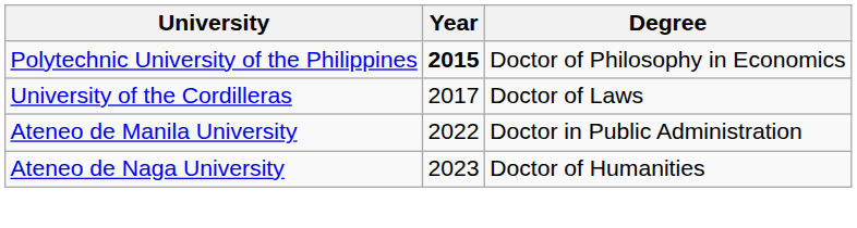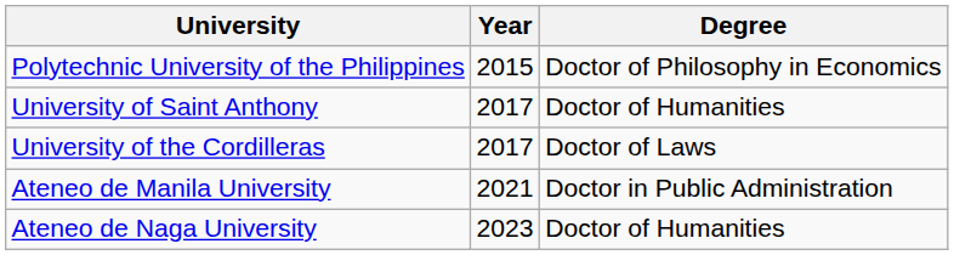 <table class="wikitable">
 <tr>
 <th>University</th>
 <th>Year</th>
 <th>Degree</th>
 </tr>
 <tr>
 <td><a href='#'>Polytechnic University of the Philippines</a></td>
-<td><strong>2015</strong></td>
+<td>2015</td>
 <td>Doctor of Philosophy in Economics</td>
+</tr>
+<tr>
+<td><a href='#'>University of Saint Anthony</a></td>
+<td>2017</td>
+<td>Doctor of Humanities</td>
 </tr>
 <tr>
 <td><a href='#'>University of the Cordilleras</a></td>
 <td>2017</td>
 <td>Doctor of Laws</td>
 </tr>
 <tr>
 <td><a href='#'>Ateneo de Manila University</a></td>
-<td>2022</td>
+<td>2021</td>
 <td>Doctor in Public Administration</td>
 </tr>
 <tr>
 <td><a href='#'>Ateneo de Naga University</a></td>
 <td>2023</td>
 <td>Doctor of Humanities</td>
 </tr>
 </table>
